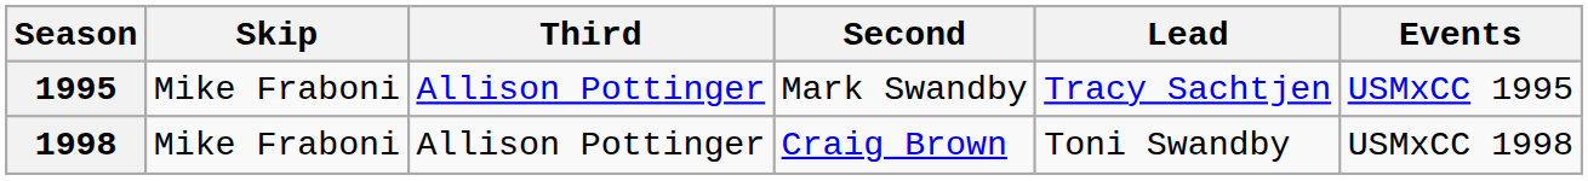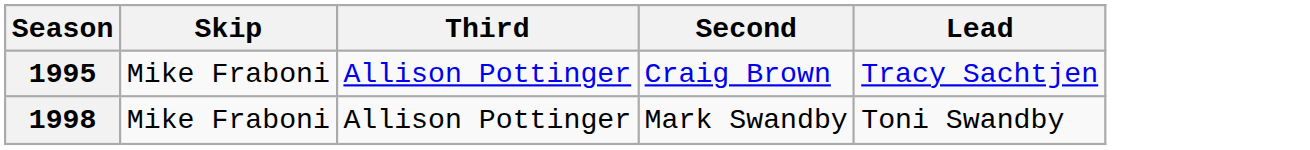 <table class="wikitable">
 <tr>
 <th scope="col">Season</th>
 <th scope="col">Skip</th>
 <th scope="col">Third</th>
 <th scope="col">Second</th>
 <th scope="col">Lead</th>
-<th scope="col">Events</th>
 </tr>
 <tr>
 <th scope="row">1995</th>
 <td>Mike Fraboni</td>
 <td><a href='#'>Allison Pottinger</a></td>
-<td>Mark Swandby</td>
+<td><a href='#'>Craig Brown</a></td>
 <td><a href='#'>Tracy Sachtjen</a></td>
-<td><a href='#'>USMxCC</a> 1995 </td>
 </tr>
 <tr>
 <th scope="row">1998</th>
 <td>Mike Fraboni</td>
 <td>Allison Pottinger</td>
-<td><a href='#'>Craig Brown</a></td>
+<td>Mark Swandby</td>
 <td>Toni Swandby</td>
-<td>USMxCC 1998 </td>
 </tr>
 </table>
